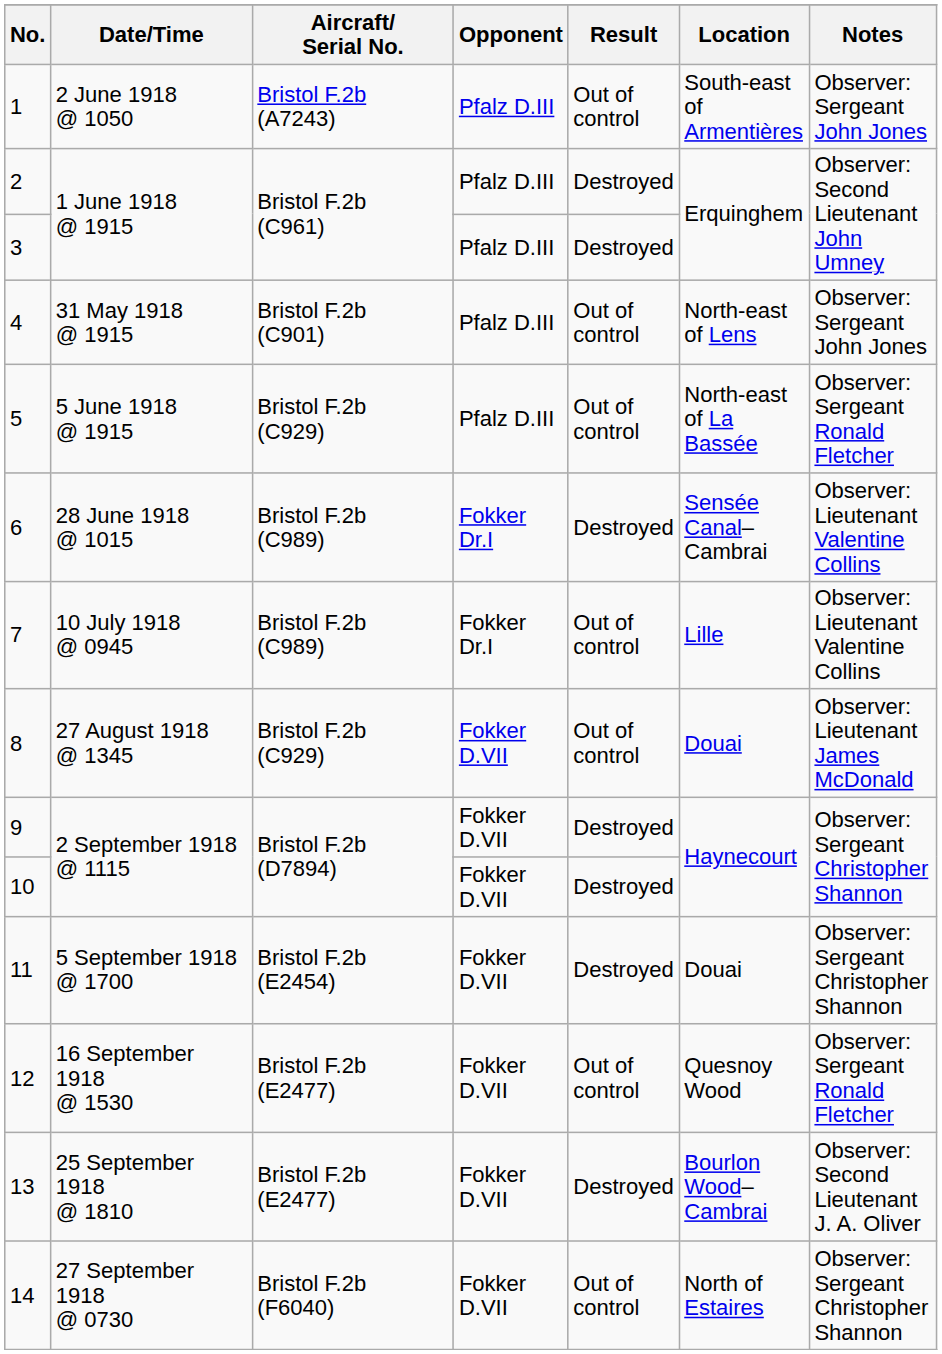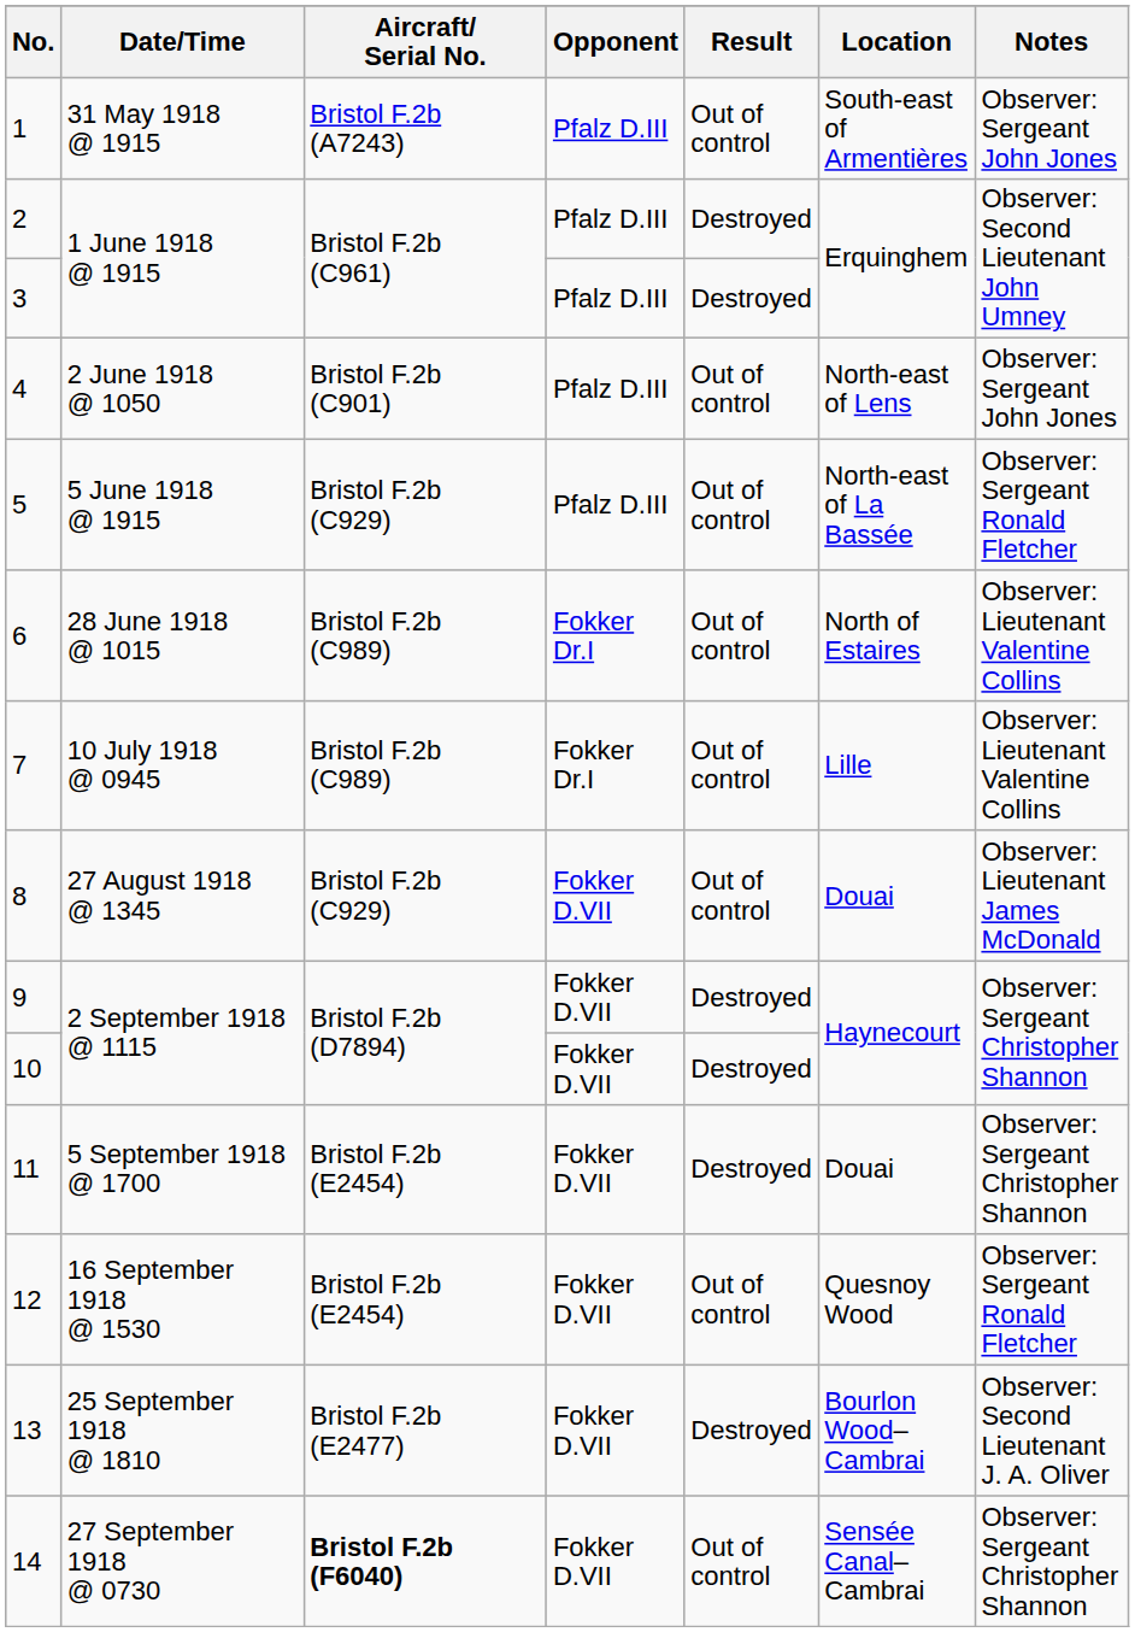 <table class="wikitable" style="font-size:90%;">
 <tr>
 </tr>
 <tr>
 <th>No.</th>
 <th width="125">Date/Time</th>
 <th width="125">Aircraft/<br>Serial No.</th>
 <th>Opponent</th>
 <th>Result</th>
 <th>Location</th>
 <th>Notes</th>
 </tr>
 <tr>
 <td>1</td>
-<td>2 June 1918<br>@ 1050</td>
+<td>31 May 1918<br>@ 1915</td>
 <td><a href='#'>Bristol F.2b</a><br>(A7243)</td>
 <td><a href='#'>Pfalz D.III</a></td>
 <td>Out of control</td>
 <td>South-east of <a href='#'>Armentières</a></td>
 <td>Observer: Sergeant <a href='#'>John Jones</a></td>
 </tr>
 <tr>
 <td>2</td>
 <td rowspan="2">1 June 1918<br>@ 1915</td>
 <td rowspan="2">Bristol F.2b<br>(C961)</td>
 <td>Pfalz D.III</td>
 <td>Destroyed</td>
 <td rowspan="2">Erquinghem</td>
 <td rowspan="2">Observer: Second Lieutenant <a href='#'>John Umney</a></td>
 </tr>
 <tr>
 <td>3</td>
 <td>Pfalz D.III</td>
 <td>Destroyed</td>
 </tr>
 <tr>
 <td>4</td>
-<td>31 May 1918<br>@ 1915</td>
+<td>2 June 1918<br>@ 1050</td>
 <td>Bristol F.2b<br>(C901)</td>
 <td>Pfalz D.III</td>
 <td>Out of control</td>
 <td>North-east of <a href='#'>Lens</a></td>
 <td>Observer: Sergeant John Jones</td>
 </tr>
 <tr>
 <td>5</td>
 <td>5 June 1918<br>@ 1915</td>
 <td>Bristol F.2b<br>(C929)</td>
 <td>Pfalz D.III</td>
 <td>Out of control</td>
 <td>North-east of <a href='#'>La Bassée</a></td>
 <td>Observer: Sergeant <a href='#'>Ronald Fletcher</a></td>
 </tr>
 <tr>
 <td>6</td>
 <td>28 June 1918<br>@ 1015</td>
 <td>Bristol F.2b<br>(C989)</td>
 <td><a href='#'>Fokker Dr.I</a></td>
-<td>Destroyed</td>
-<td><a href='#'>Sensée Canal</a>–Cambrai</td>
+<td>Out of control</td>
+<td>North of <a href='#'>Estaires</a></td>
 <td>Observer: Lieutenant <a href='#'>Valentine Collins</a></td>
 </tr>
 <tr>
 <td>7</td>
 <td>10 July 1918<br>@ 0945</td>
 <td>Bristol F.2b<br>(C989)</td>
 <td>Fokker Dr.I</td>
 <td>Out of control</td>
 <td><a href='#'>Lille</a></td>
 <td>Observer: Lieutenant Valentine Collins</td>
 </tr>
 <tr>
 <td>8</td>
 <td>27 August 1918<br>@ 1345</td>
 <td>Bristol F.2b<br>(C929)</td>
 <td><a href='#'>Fokker D.VII</a></td>
 <td>Out of control</td>
 <td><a href='#'>Douai</a></td>
 <td>Observer: Lieutenant <a href='#'>James McDonald</a></td>
 </tr>
 <tr>
 <td>9</td>
 <td rowspan="2">2 September 1918<br>@ 1115</td>
 <td rowspan="2">Bristol F.2b<br>(D7894)</td>
 <td>Fokker D.VII</td>
 <td>Destroyed</td>
 <td rowspan="2"><a href='#'>Haynecourt</a></td>
 <td rowspan="2">Observer: Sergeant <a href='#'>Christopher Shannon</a></td>
 </tr>
 <tr>
 <td>10</td>
 <td>Fokker D.VII</td>
 <td>Destroyed</td>
 </tr>
 <tr>
 <td>11</td>
 <td>5 September 1918<br>@ 1700</td>
 <td>Bristol F.2b<br>(E2454)</td>
 <td>Fokker D.VII</td>
 <td>Destroyed</td>
 <td>Douai</td>
 <td>Observer: Sergeant Christopher Shannon</td>
 </tr>
 <tr>
 <td>12</td>
 <td>16 September 1918<br>@ 1530</td>
-<td>Bristol F.2b<br>(E2477)</td>
+<td>Bristol F.2b<br>(E2454)</td>
 <td>Fokker D.VII</td>
 <td>Out of control</td>
 <td>Quesnoy Wood</td>
 <td>Observer: Sergeant <a href='#'>Ronald Fletcher</a></td>
 </tr>
 <tr>
 <td>13</td>
 <td>25 September 1918<br>@ 1810</td>
 <td>Bristol F.2b<br>(E2477)</td>
 <td>Fokker D.VII</td>
 <td>Destroyed</td>
 <td><a href='#'>Bourlon Wood</a>–<a href='#'>Cambrai</a></td>
 <td>Observer: Second Lieutenant J. A. Oliver</td>
 </tr>
 <tr>
 <td>14</td>
 <td>27 September 1918<br>@ 0730</td>
-<td>Bristol F.2b<br>(F6040)</td>
+<td><strong>Bristol F.2b<br>(F6040)</strong></td>
 <td>Fokker D.VII</td>
 <td>Out of control</td>
-<td>North of <a href='#'>Estaires</a></td>
+<td><a href='#'>Sensée Canal</a>–Cambrai</td>
 <td>Observer: Sergeant Christopher Shannon</td>
 </tr>
 <tr>
 </tr>
 </table>
